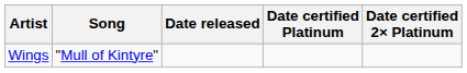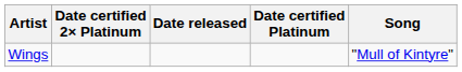 <table class="wikitable plainrowheaders sortable">
 <tr>
 <th scope=col>Artist</th>
-<th scope=col>Song</th>
+<th scope=col>Date certified<br>2× Platinum</th>
 <th scope=col>Date released</th>
 <th scope=col>Date certified<br>Platinum</th>
-<th scope=col>Date certified<br>2× Platinum</th>
+<th scope=col>Song</th>
 </tr>
 <tr>
 <td><a href='#'>Wings</a></td>
-<td>"<a href='#'>Mull of Kintyre</a>"</td>
 <td></td>
 <td></td>
 <td></td>
+<td>"<a href='#'>Mull of Kintyre</a>"</td>
 </tr>
 </table>
